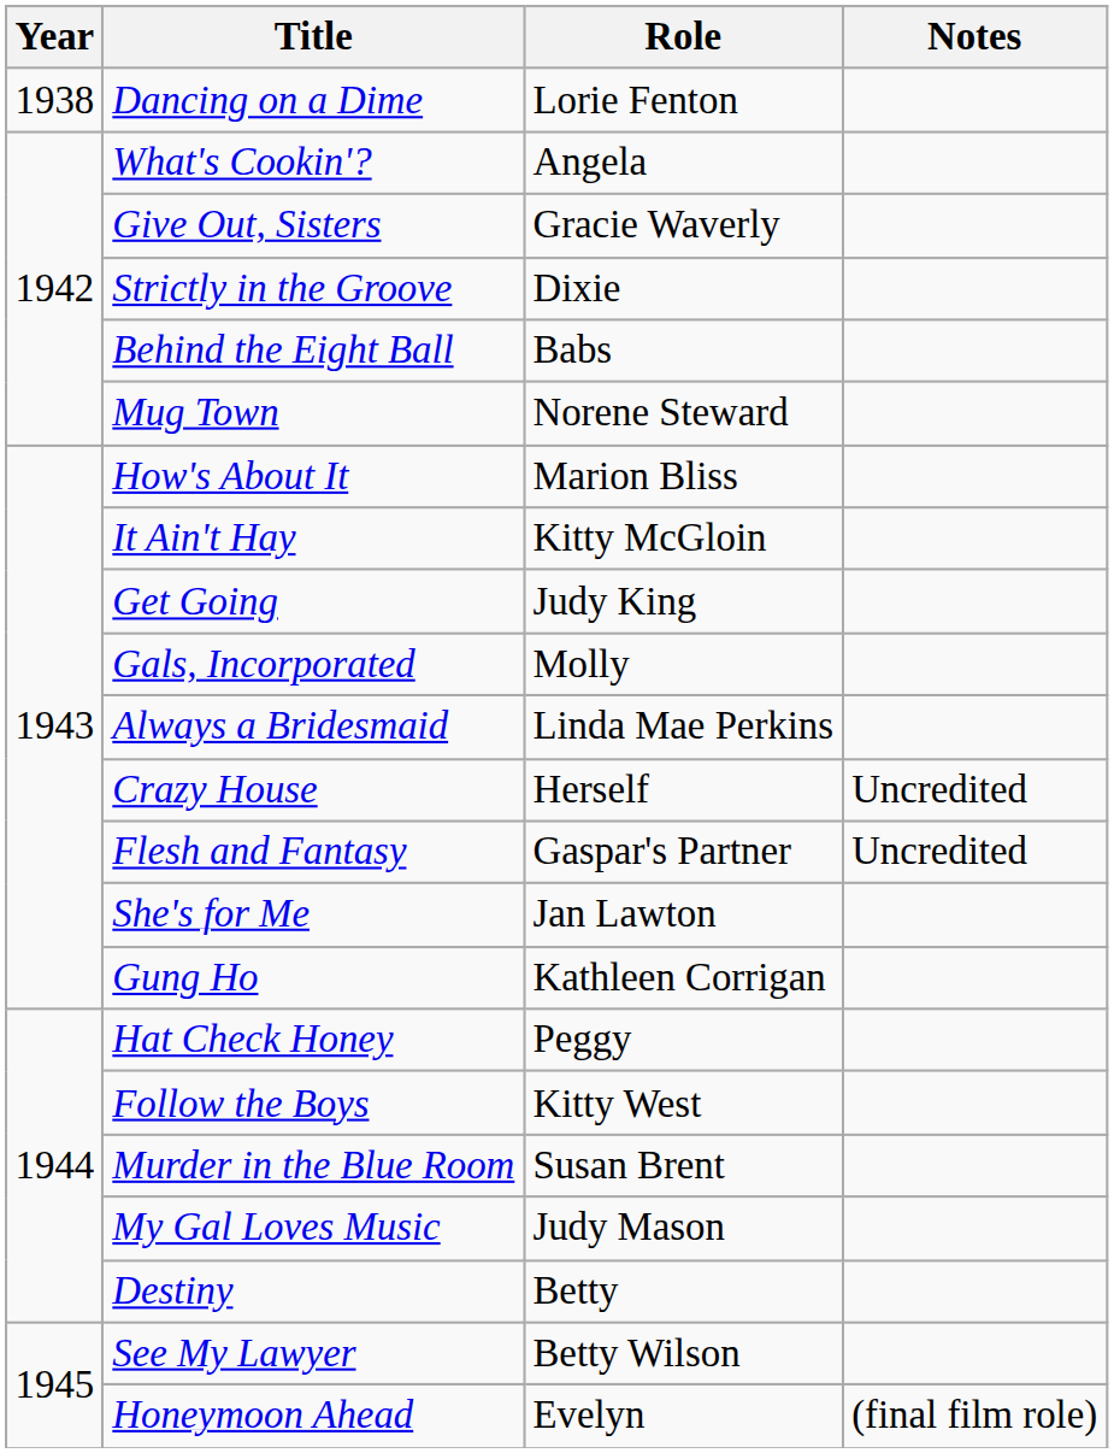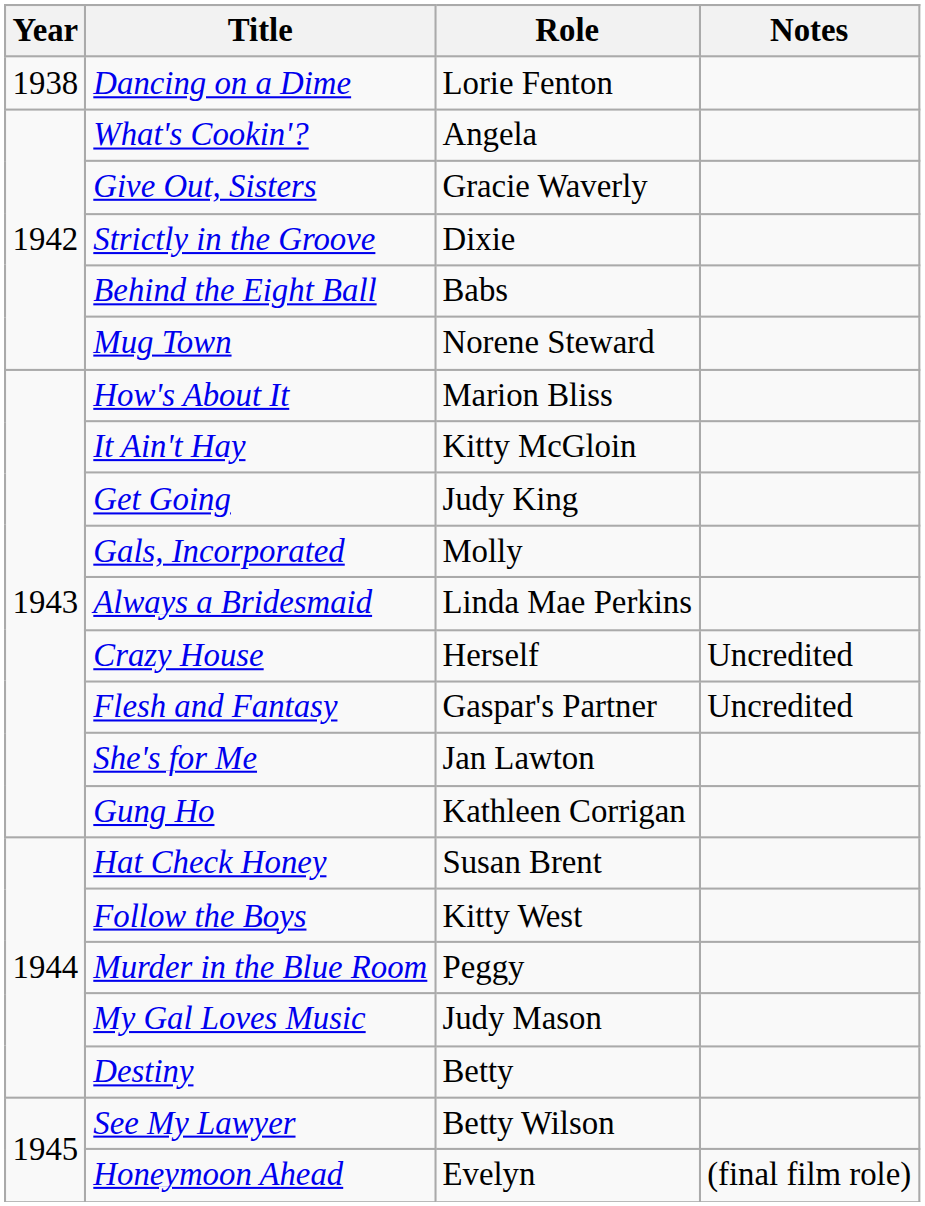 <table class="wikitable">
 <tr>
 <th>Year</th>
 <th>Title</th>
 <th>Role</th>
 <th>Notes</th>
 </tr>
 <tr>
 <td>1938</td>
 <td><em><a href='#'>Dancing on a Dime</a></em></td>
 <td>Lorie Fenton</td>
 <td></td>
 </tr>
 <tr>
 <td rowspan=5>1942</td>
 <td><em><a href='#'>What's Cookin'?</a></em></td>
 <td>Angela</td>
 <td></td>
 </tr>
 <tr>
 <td><em><a href='#'>Give Out, Sisters</a></em></td>
 <td>Gracie Waverly</td>
 <td></td>
 </tr>
 <tr>
 <td><em><a href='#'>Strictly in the Groove</a></em></td>
 <td>Dixie</td>
 <td></td>
 </tr>
 <tr>
 <td><em><a href='#'>Behind the Eight Ball</a></em></td>
 <td>Babs</td>
 <td></td>
 </tr>
 <tr>
 <td><em><a href='#'>Mug Town</a></em></td>
 <td>Norene Steward</td>
 <td></td>
 </tr>
 <tr>
 <td rowspan=9>1943</td>
 <td><em><a href='#'>How's About It</a></em></td>
 <td>Marion Bliss</td>
 <td></td>
 </tr>
 <tr>
 <td><em><a href='#'>It Ain't Hay</a></em></td>
 <td>Kitty McGloin</td>
 <td></td>
 </tr>
 <tr>
 <td><em><a href='#'>Get Going</a></em></td>
 <td>Judy King</td>
 <td></td>
 </tr>
 <tr>
 <td><em><a href='#'>Gals, Incorporated</a></em></td>
 <td>Molly</td>
 <td></td>
 </tr>
 <tr>
 <td><em><a href='#'>Always a Bridesmaid</a></em></td>
 <td>Linda Mae Perkins</td>
 <td></td>
 </tr>
 <tr>
 <td><em><a href='#'>Crazy House</a></em></td>
 <td>Herself</td>
 <td>Uncredited</td>
 </tr>
 <tr>
 <td><em><a href='#'>Flesh and Fantasy</a></em></td>
 <td>Gaspar's Partner</td>
 <td>Uncredited</td>
 </tr>
 <tr>
 <td><em><a href='#'>She's for Me</a></em></td>
 <td>Jan Lawton</td>
 <td></td>
 </tr>
 <tr>
 <td><em><a href='#'>Gung Ho</a></em></td>
 <td>Kathleen Corrigan</td>
 <td></td>
 </tr>
 <tr>
 <td rowspan=5>1944</td>
 <td><em><a href='#'>Hat Check Honey</a></em></td>
-<td>Peggy</td>
+<td>Susan Brent</td>
 <td></td>
 </tr>
 <tr>
 <td><em><a href='#'>Follow the Boys</a></em></td>
 <td>Kitty West</td>
 <td></td>
 </tr>
 <tr>
 <td><em><a href='#'>Murder in the Blue Room</a></em></td>
-<td>Susan Brent</td>
+<td>Peggy</td>
 <td></td>
 </tr>
 <tr>
 <td><em><a href='#'>My Gal Loves Music</a></em></td>
 <td>Judy Mason</td>
 <td></td>
 </tr>
 <tr>
 <td><em><a href='#'>Destiny</a></em></td>
 <td>Betty</td>
 <td></td>
 </tr>
 <tr>
 <td rowspan=2>1945</td>
 <td><em><a href='#'>See My Lawyer</a></em></td>
 <td>Betty Wilson</td>
 <td></td>
 </tr>
 <tr>
 <td><em><a href='#'>Honeymoon Ahead</a></em></td>
 <td>Evelyn</td>
 <td>(final film role)</td>
 </tr>
 </table>
